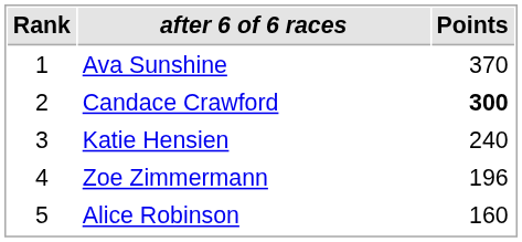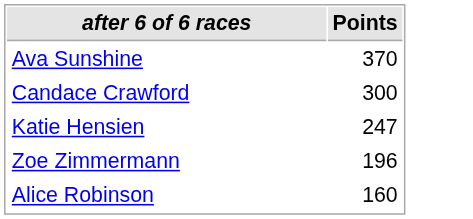 <table cellspacing="1" cellpadding="3" style="border:1px solid #aaa; font-size:86%;">
 <tr style="background:#e4e4e4;">
-<th style="border-bottom:1px solid #aaa; width:10px;">Rank</th>
 <th style="border-bottom:1px solid #aaa; width:200px; white-space:nowrap;"><em>after 6 of 6 races</em></th>
 <th style="border-bottom:1px solid #aaa; width:20px;">Points</th>
 </tr>
 <tr>
-<td style="text-align:center;">1</td>
 <td> <a href='#'>Ava Sunshine</a></td>
 <td align="right">370</td>
 </tr>
 <tr>
-<td style="text-align:center;">2</td>
 <td> <a href='#'>Candace Crawford</a></td>
-<td align="right"><strong>300</strong></td>
+<td align="right">300</td>
 </tr>
 <tr>
-<td style="text-align:center;">3</td>
 <td> <a href='#'>Katie Hensien</a></td>
-<td align="right">240</td>
+<td align="right">247</td>
 </tr>
 <tr>
-<td style="text-align:center;">4</td>
 <td> <a href='#'>Zoe Zimmermann</a></td>
 <td align="right">196</td>
 </tr>
 <tr>
-<td style="text-align:center;">5</td>
 <td> <a href='#'>Alice Robinson</a></td>
 <td align="right">160</td>
 </tr>
 </table>
